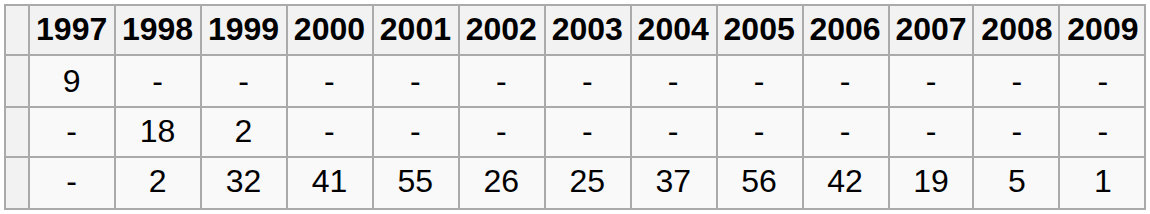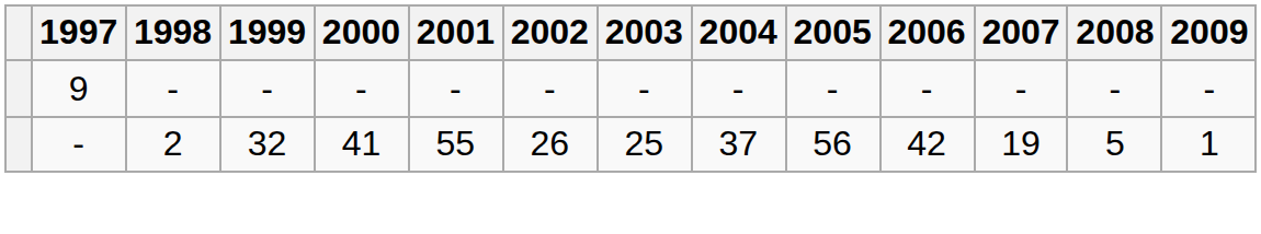 <table class="wikitable plainrowheaders" style="text-align:center;">
 <tr>
 <th scope="col"> </th>
 <th scope="col">1997</th>
 <th scope="col">1998</th>
 <th scope="col">1999</th>
 <th scope="col">2000</th>
 <th scope="col">2001</th>
 <th scope="col">2002</th>
 <th scope="col">2003</th>
 <th scope="col">2004</th>
 <th scope="col">2005</th>
 <th scope="col">2006</th>
 <th scope="col">2007</th>
 <th scope="col">2008</th>
 <th scope="col">2009</th>
 </tr>
 <tr>
 <th scope="row"></th>
 <td>9</td>
 <td>-</td>
 <td>-</td>
 <td>-</td>
 <td>-</td>
 <td>-</td>
 <td>-</td>
 <td>-</td>
 <td>-</td>
 <td>-</td>
 <td>-</td>
 <td>-</td>
 <td>-</td>
 </tr>
 <tr>
 <th scope="row"></th>
 <td>-</td>
-<td>18</td>
-<td>2</td>
-<td>-</td>
-<td>-</td>
-<td>-</td>
-<td>-</td>
-<td>-</td>
-<td>-</td>
-<td>-</td>
-<td>-</td>
-<td>-</td>
-<td>-</td>
-</tr>
-<tr>
-<th scope="row"></th>
-<td>-</td>
 <td>2</td>
 <td>32</td>
 <td>41</td>
 <td>55</td>
 <td>26</td>
 <td>25</td>
 <td>37</td>
 <td>56</td>
 <td>42</td>
 <td>19</td>
 <td>5</td>
 <td>1</td>
 </tr>
 <tr>
 </tr>
 </table>
